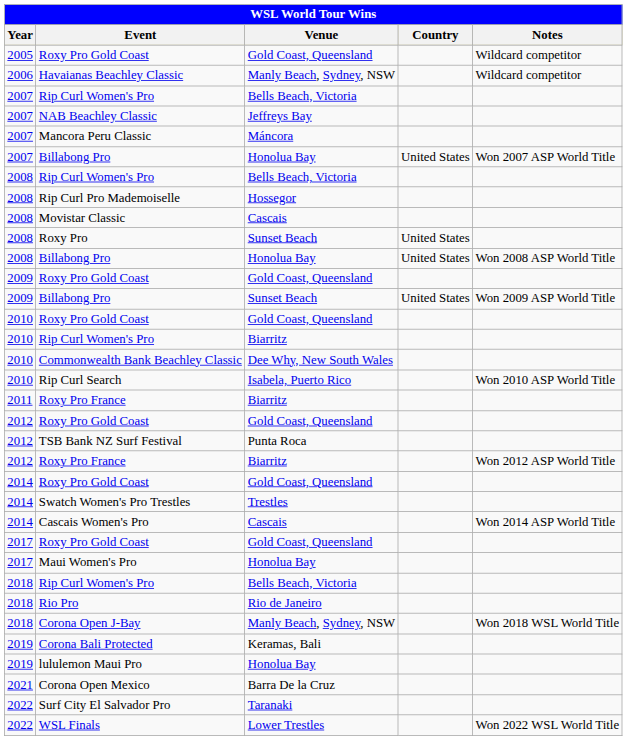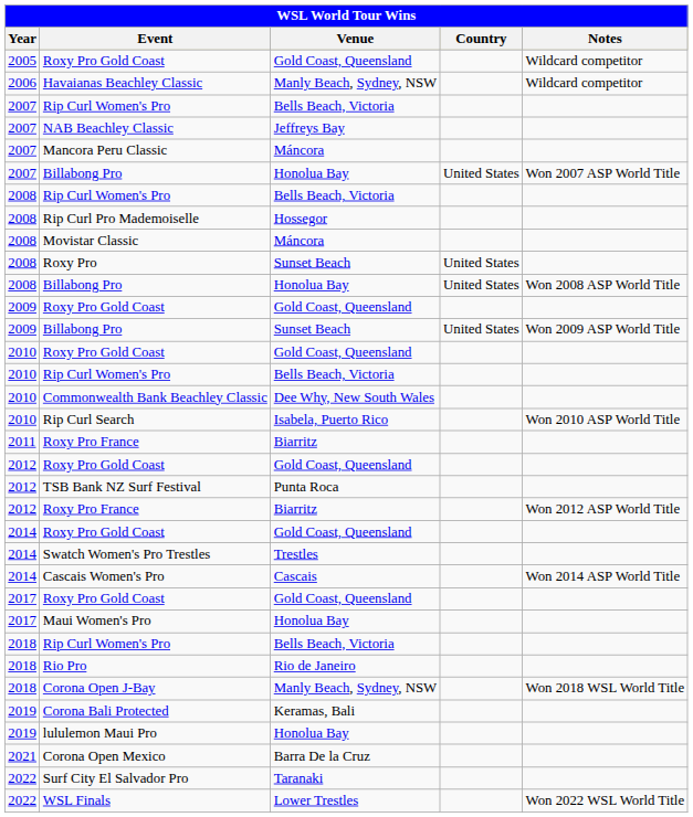 <table class="wikitable">
 <tr bgcolor=skyblue>
 <td colspan=5; style="background: blue; color: white" align="center"><strong>WSL World Tour Wins</strong></td>
 </tr>
 <tr bgcolor=#bdb76b>
 <th>Year</th>
 <th>Event</th>
 <th>Venue</th>
 <th>Country</th>
 <th>Notes</th>
 </tr>
 <tr>
 <td><a href='#'>2005</a></td>
 <td><a href='#'>Roxy Pro Gold Coast</a></td>
 <td><a href='#'>Gold Coast, Queensland</a></td>
 <td></td>
 <td>Wildcard competitor</td>
 </tr>
 <tr>
 <td><a href='#'>2006</a></td>
 <td><a href='#'>Havaianas Beachley Classic</a></td>
 <td><a href='#'>Manly Beach</a>, <a href='#'>Sydney</a>, NSW</td>
 <td></td>
 <td>Wildcard competitor</td>
 </tr>
 <tr>
 <td><a href='#'>2007</a></td>
 <td><a href='#'>Rip Curl Women's Pro</a></td>
 <td><a href='#'>Bells Beach, Victoria</a></td>
 <td></td>
 <td></td>
 </tr>
 <tr>
 <td><a href='#'>2007</a></td>
 <td><a href='#'>NAB Beachley Classic</a></td>
 <td><a href='#'>Jeffreys Bay</a></td>
 <td></td>
 <td></td>
 </tr>
 <tr>
 <td><a href='#'>2007</a></td>
 <td>Mancora Peru Classic</td>
 <td><a href='#'>Máncora</a></td>
 <td></td>
 <td></td>
 </tr>
 <tr>
 <td><a href='#'>2007</a></td>
 <td><a href='#'>Billabong Pro</a></td>
 <td><a href='#'>Honolua Bay</a></td>
 <td> United States</td>
 <td>Won 2007 ASP World Title</td>
 </tr>
 <tr>
 <td><a href='#'>2008</a></td>
 <td><a href='#'>Rip Curl Women's Pro</a></td>
 <td><a href='#'>Bells Beach, Victoria</a></td>
 <td></td>
 <td></td>
 </tr>
 <tr>
 <td><a href='#'>2008</a></td>
 <td>Rip Curl Pro Mademoiselle</td>
 <td><a href='#'>Hossegor</a></td>
 <td></td>
 <td></td>
 </tr>
 <tr>
 <td><a href='#'>2008</a></td>
 <td>Movistar Classic</td>
-<td><a href='#'>Cascais</a></td>
+<td><a href='#'>Máncora</a></td>
 <td></td>
 <td></td>
 </tr>
 <tr>
 <td><a href='#'>2008</a></td>
 <td>Roxy Pro</td>
 <td><a href='#'>Sunset Beach</a></td>
 <td> United States</td>
 <td></td>
 </tr>
 <tr>
 <td><a href='#'>2008</a></td>
 <td><a href='#'>Billabong Pro</a></td>
 <td><a href='#'>Honolua Bay</a></td>
 <td> United States</td>
 <td>Won 2008 ASP World Title</td>
 </tr>
 <tr>
 <td><a href='#'>2009</a></td>
 <td><a href='#'>Roxy Pro Gold Coast</a></td>
 <td><a href='#'>Gold Coast, Queensland</a></td>
 <td></td>
 <td></td>
 </tr>
 <tr>
 <td><a href='#'>2009</a></td>
 <td><a href='#'>Billabong Pro</a></td>
 <td><a href='#'>Sunset Beach</a></td>
 <td> United States</td>
 <td>Won 2009 ASP World Title</td>
 </tr>
 <tr>
 <td><a href='#'>2010</a></td>
 <td><a href='#'>Roxy Pro Gold Coast</a></td>
 <td><a href='#'>Gold Coast, Queensland</a></td>
 <td></td>
 <td></td>
 </tr>
 <tr>
 <td><a href='#'>2010</a></td>
 <td><a href='#'>Rip Curl Women's Pro</a></td>
-<td><a href='#'>Biarritz</a></td>
+<td><a href='#'>Bells Beach, Victoria</a></td>
 <td></td>
 <td></td>
 </tr>
 <tr>
 <td><a href='#'>2010</a></td>
 <td><a href='#'>Commonwealth Bank Beachley Classic</a></td>
 <td><a href='#'>Dee Why, New South Wales</a></td>
 <td></td>
 <td></td>
 </tr>
 <tr>
 <td><a href='#'>2010</a></td>
 <td>Rip Curl Search</td>
 <td><a href='#'>Isabela, Puerto Rico</a></td>
 <td></td>
 <td>Won 2010 ASP World Title</td>
 </tr>
 <tr>
 <td><a href='#'>2011</a></td>
 <td><a href='#'>Roxy Pro France</a></td>
 <td><a href='#'>Biarritz</a></td>
 <td></td>
 <td></td>
 </tr>
 <tr>
 <td><a href='#'>2012</a></td>
 <td><a href='#'>Roxy Pro Gold Coast</a></td>
 <td><a href='#'>Gold Coast, Queensland</a></td>
 <td></td>
 <td></td>
 </tr>
 <tr>
 <td><a href='#'>2012</a></td>
 <td>TSB Bank NZ Surf Festival</td>
 <td>Punta Roca</td>
 <td></td>
 <td></td>
 </tr>
 <tr>
 <td><a href='#'>2012</a></td>
 <td><a href='#'>Roxy Pro France</a></td>
 <td><a href='#'>Biarritz</a></td>
 <td></td>
 <td>Won 2012 ASP World Title</td>
 </tr>
 <tr>
 <td><a href='#'>2014</a></td>
 <td><a href='#'>Roxy Pro Gold Coast</a></td>
 <td><a href='#'>Gold Coast, Queensland</a></td>
 <td></td>
 <td></td>
 </tr>
 <tr>
 <td><a href='#'>2014</a></td>
 <td>Swatch Women's Pro Trestles</td>
 <td><a href='#'>Trestles</a></td>
 <td></td>
 <td></td>
 </tr>
 <tr>
 <td><a href='#'>2014</a></td>
 <td>Cascais Women's Pro</td>
 <td><a href='#'>Cascais</a></td>
 <td></td>
 <td>Won 2014 ASP World Title</td>
 </tr>
 <tr>
 <td><a href='#'>2017</a></td>
 <td><a href='#'>Roxy Pro Gold Coast</a></td>
 <td><a href='#'>Gold Coast, Queensland</a></td>
 <td></td>
 <td></td>
 </tr>
 <tr>
 <td><a href='#'>2017</a></td>
 <td>Maui Women's Pro</td>
 <td><a href='#'>Honolua Bay</a></td>
 <td></td>
 <td></td>
 </tr>
 <tr>
 <td><a href='#'>2018</a></td>
 <td><a href='#'>Rip Curl Women's Pro</a></td>
 <td><a href='#'>Bells Beach, Victoria</a></td>
 <td></td>
 <td></td>
 </tr>
 <tr>
 <td><a href='#'>2018</a></td>
 <td><a href='#'>Rio Pro</a></td>
 <td><a href='#'>Rio de Janeiro</a></td>
 <td></td>
 <td></td>
 </tr>
 <tr>
 <td><a href='#'>2018</a></td>
 <td><a href='#'>Corona Open J-Bay</a></td>
 <td><a href='#'>Manly Beach</a>, <a href='#'>Sydney</a>, NSW</td>
 <td></td>
 <td>Won 2018 WSL World Title</td>
 </tr>
 <tr>
 <td><a href='#'>2019</a></td>
 <td><a href='#'>Corona Bali Protected</a></td>
 <td>Keramas, Bali</td>
 <td></td>
 </tr>
 <tr>
 <td><a href='#'>2019</a></td>
 <td>lululemon Maui Pro</td>
 <td><a href='#'>Honolua Bay</a></td>
 <td></td>
 <td></td>
 </tr>
 <tr>
 <td><a href='#'>2021</a></td>
 <td>Corona Open Mexico</td>
 <td>Barra De la Cruz</td>
 <td></td>
 <td></td>
 </tr>
 <tr>
 <td><a href='#'>2022</a></td>
 <td>Surf City El Salvador Pro</td>
 <td><a href='#'>Taranaki</a></td>
 <td></td>
 <td></td>
 </tr>
 <tr>
 <td><a href='#'>2022</a></td>
 <td><a href='#'>WSL Finals</a></td>
 <td><a href='#'>Lower Trestles</a></td>
 <td></td>
 <td>Won 2022 WSL World Title</td>
 </tr>
 </table>
